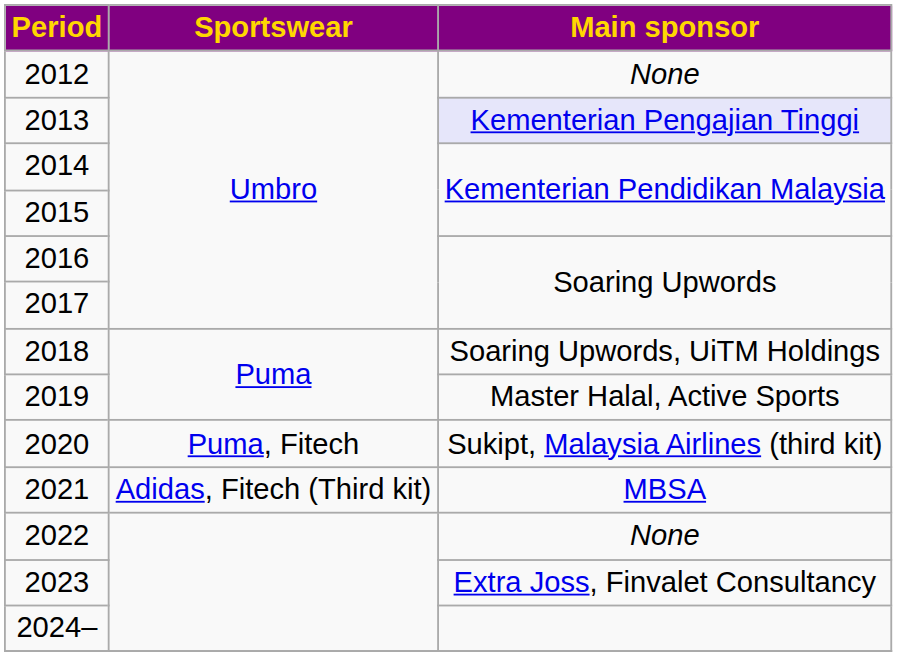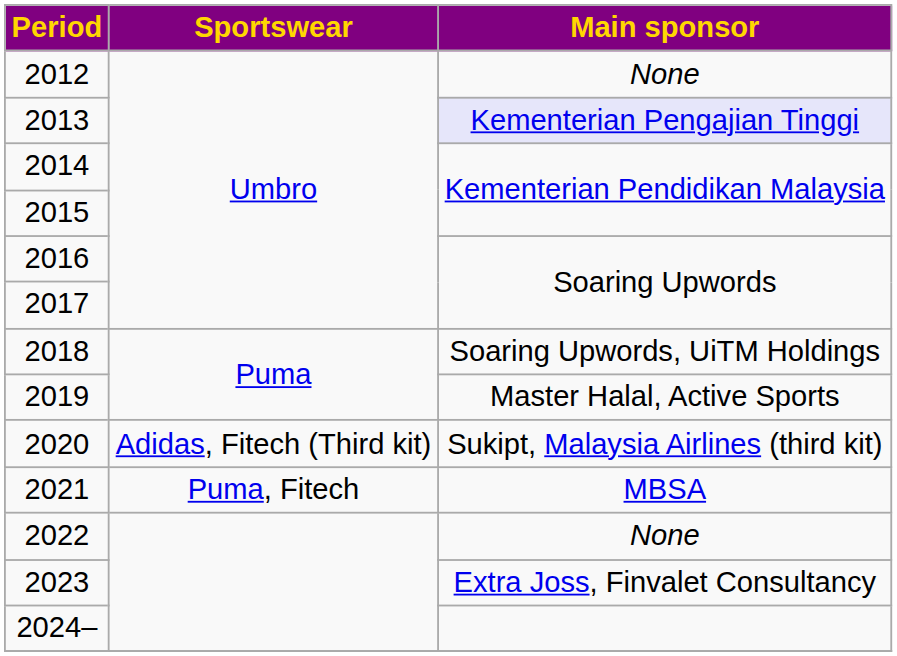 <table class="wikitable" style="text-align: center">
 <tr>
 <th style="background:Purple; color:Gold;">Period</th>
 <th style="background:Purple; color:Gold;">Sportswear</th>
 <th style="background:Purple; color:Gold;">Main sponsor</th>
 </tr>
 <tr>
 <td>2012</td>
 <td rowspan=6><a href='#'>Umbro</a></td>
 <td><em>None</em></td>
 </tr>
 <tr>
 <td>2013</td>
 <td style="background: lavender;"><a href='#'>Kementerian Pengajian Tinggi</a></td>
 </tr>
 <tr>
 <td>2014</td>
 <td rowspan=2><a href='#'>Kementerian Pendidikan Malaysia</a></td>
 </tr>
 <tr>
 <td>2015</td>
 </tr>
 <tr>
 <td>2016</td>
 <td rowspan=2>Soaring Upwords</td>
 </tr>
 <tr>
 <td>2017</td>
 </tr>
 <tr>
 <td>2018</td>
 <td rowspan=2><a href='#'>Puma</a></td>
 <td>Soaring Upwords, UiTM Holdings</td>
 </tr>
 <tr>
 <td>2019</td>
 <td>Master Halal, Active Sports</td>
 </tr>
 <tr>
 <td>2020</td>
-<td><a href='#'>Puma</a>, Fitech</td>
+<td><a href='#'>Adidas</a>, Fitech (Third kit)</td>
 <td>Sukipt, <a href='#'>Malaysia Airlines</a> (third kit)</td>
 </tr>
 <tr>
 <td>2021</td>
-<td><a href='#'>Adidas</a>, Fitech (Third kit)</td>
+<td><a href='#'>Puma</a>, Fitech</td>
 <td><a href='#'>MBSA</a></td>
 </tr>
 <tr>
 <td>2022</td>
 <td rowspan=3></td>
 <td><em>None</em></td>
 </tr>
 <tr>
 <td>2023</td>
 <td><a href='#'>Extra Joss</a>, Finvalet Consultancy</td>
 </tr>
 <tr>
 <td>2024–</td>
 <td></td>
 </tr>
 <tr>
 </tr>
 </table>
